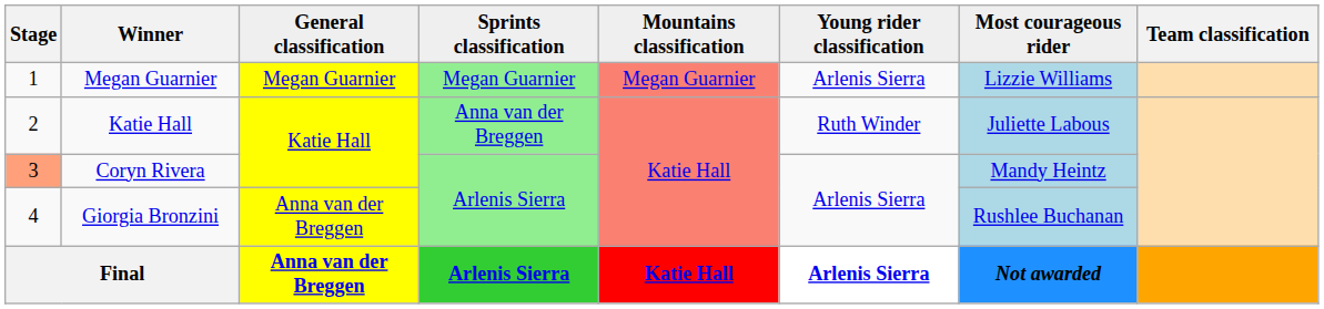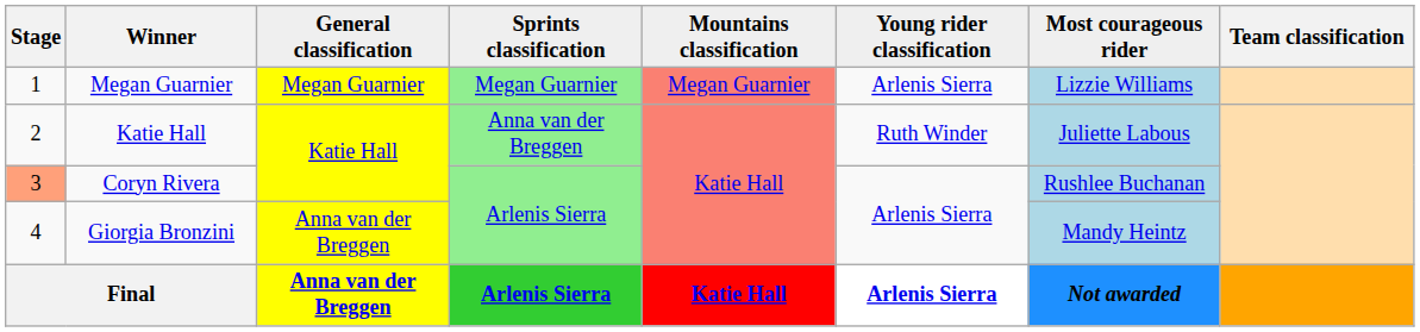 <table class="wikitable" style="text-align: center; font-size:smaller;">
 <tr style="background:#efefef;">
 <th style="width:2%;">Stage</th>
 <th style="width:14%;">Winner</th>
 <th style="background:#efefef; width:14%;">General classification<br></th>
 <th style="background:#efefef; width:14%;">Sprints classification<br></th>
 <th style="background:#efefef; width:14%;">Mountains classification<br></th>
 <th style="background:#efefef; width:14%;">Young rider classification<br></th>
 <th style="background:#efefef; width:14%;">Most courageous rider<br></th>
 <th style="width:14%;">Team classification</th>
 </tr>
 <tr>
 <td>1</td>
 <td><a href='#'>Megan Guarnier</a></td>
 <td style="background:yellow;"><a href='#'>Megan Guarnier</a></td>
 <td style="background:lightgreen;"><a href='#'>Megan Guarnier</a></td>
 <td style="background:salmon;"><a href='#'>Megan Guarnier</a></td>
 <td style="background:offwhite;"><a href='#'>Arlenis Sierra</a></td>
 <td style="background:lightblue;"><a href='#'>Lizzie Williams</a></td>
 <td style="background:navajowhite;"></td>
 </tr>
 <tr>
 <td>2</td>
 <td><a href='#'>Katie Hall</a></td>
 <td style="background:yellow;" rowspan=2><a href='#'>Katie Hall</a></td>
 <td style="background:lightgreen;"><a href='#'>Anna van der Breggen</a></td>
 <td style="background:salmon;" rowspan=3><a href='#'>Katie Hall</a></td>
 <td style="background:offwhite;"><a href='#'>Ruth Winder</a></td>
 <td style="background:lightblue;"><a href='#'>Juliette Labous</a></td>
 <td style="background:navajowhite;" rowspan=3></td>
 </tr>
 <tr>
 <td style="background: lightsalmon;">3</td>
 <td><a href='#'>Coryn Rivera</a></td>
 <td style="background:lightgreen;" rowspan=2><a href='#'>Arlenis Sierra</a></td>
 <td style="background:offwhite;" rowspan=2><a href='#'>Arlenis Sierra</a></td>
-<td style="background:lightblue;"><a href='#'>Mandy Heintz</a></td>
+<td style="background:lightblue;"><a href='#'>Rushlee Buchanan</a></td>
 </tr>
 <tr>
 <td>4</td>
 <td><a href='#'>Giorgia Bronzini</a></td>
 <td style="background:yellow;"><a href='#'>Anna van der Breggen</a></td>
-<td style="background:lightblue;"><a href='#'>Rushlee Buchanan</a></td>
+<td style="background:lightblue;"><a href='#'>Mandy Heintz</a></td>
 </tr>
 <tr>
 <th colspan=2>Final</th>
 <th style="background:yellow;"><a href='#'>Anna van der Breggen</a></th>
 <th style="background:limegreen;"><a href='#'>Arlenis Sierra</a></th>
 <th style="background:red;"><a href='#'>Katie Hall</a></th>
 <th style="background:white;"><a href='#'>Arlenis Sierra</a></th>
 <th style="background:dodgerblue;"><em>Not awarded</em></th>
 <th style="background:orange;"></th>
 </tr>
 </table>
